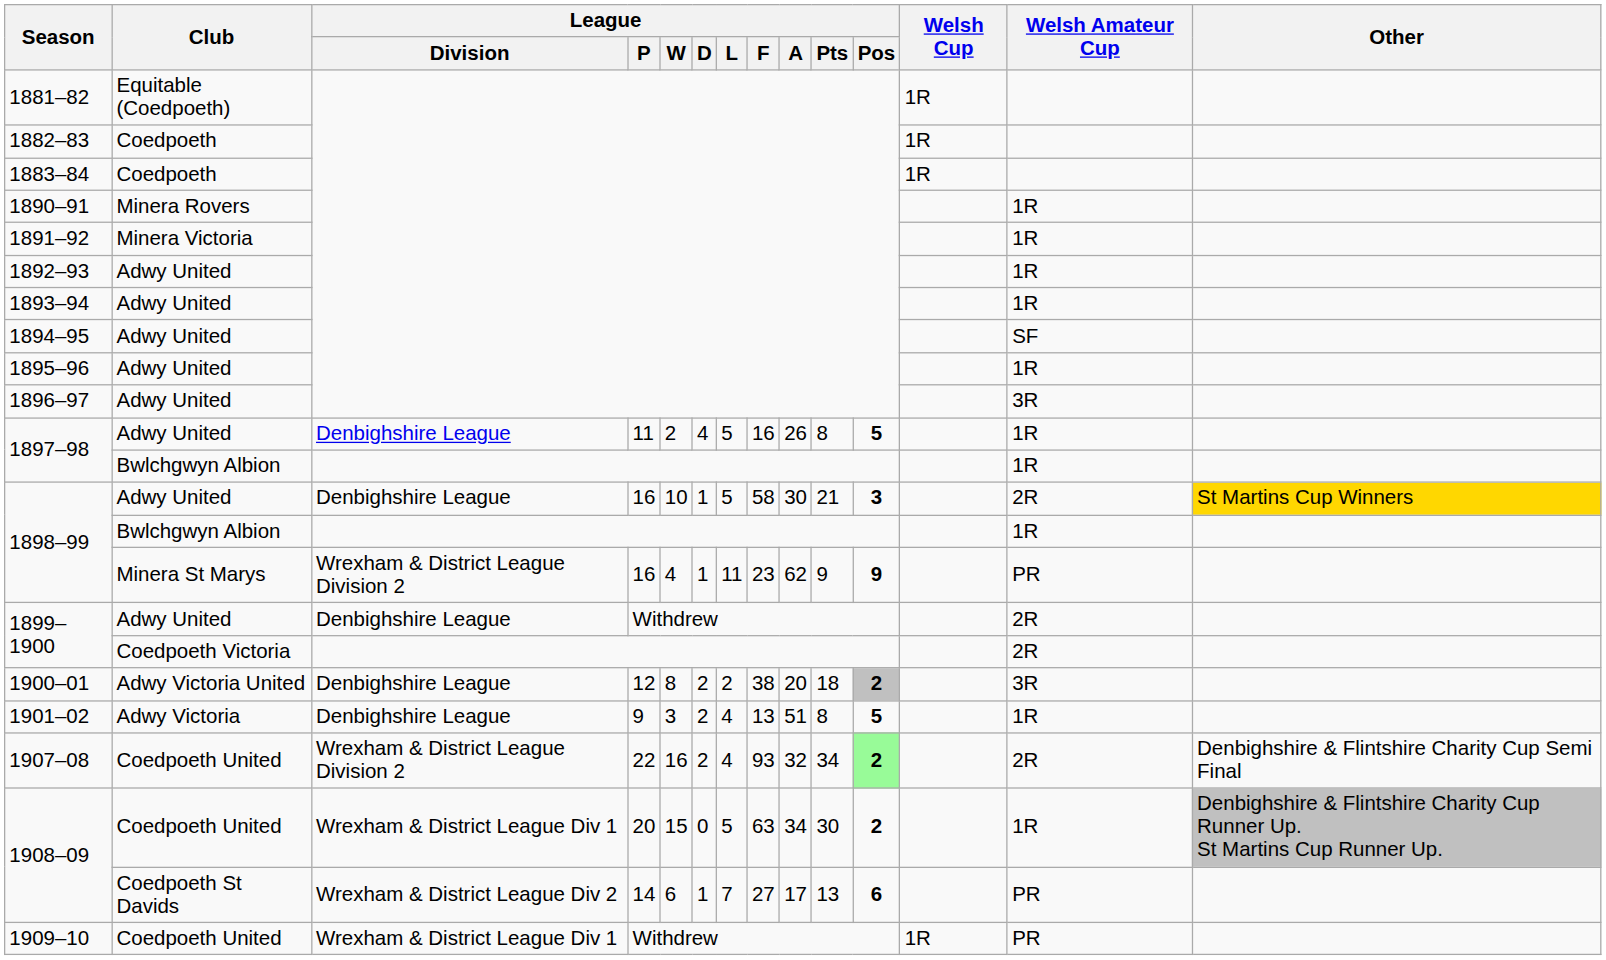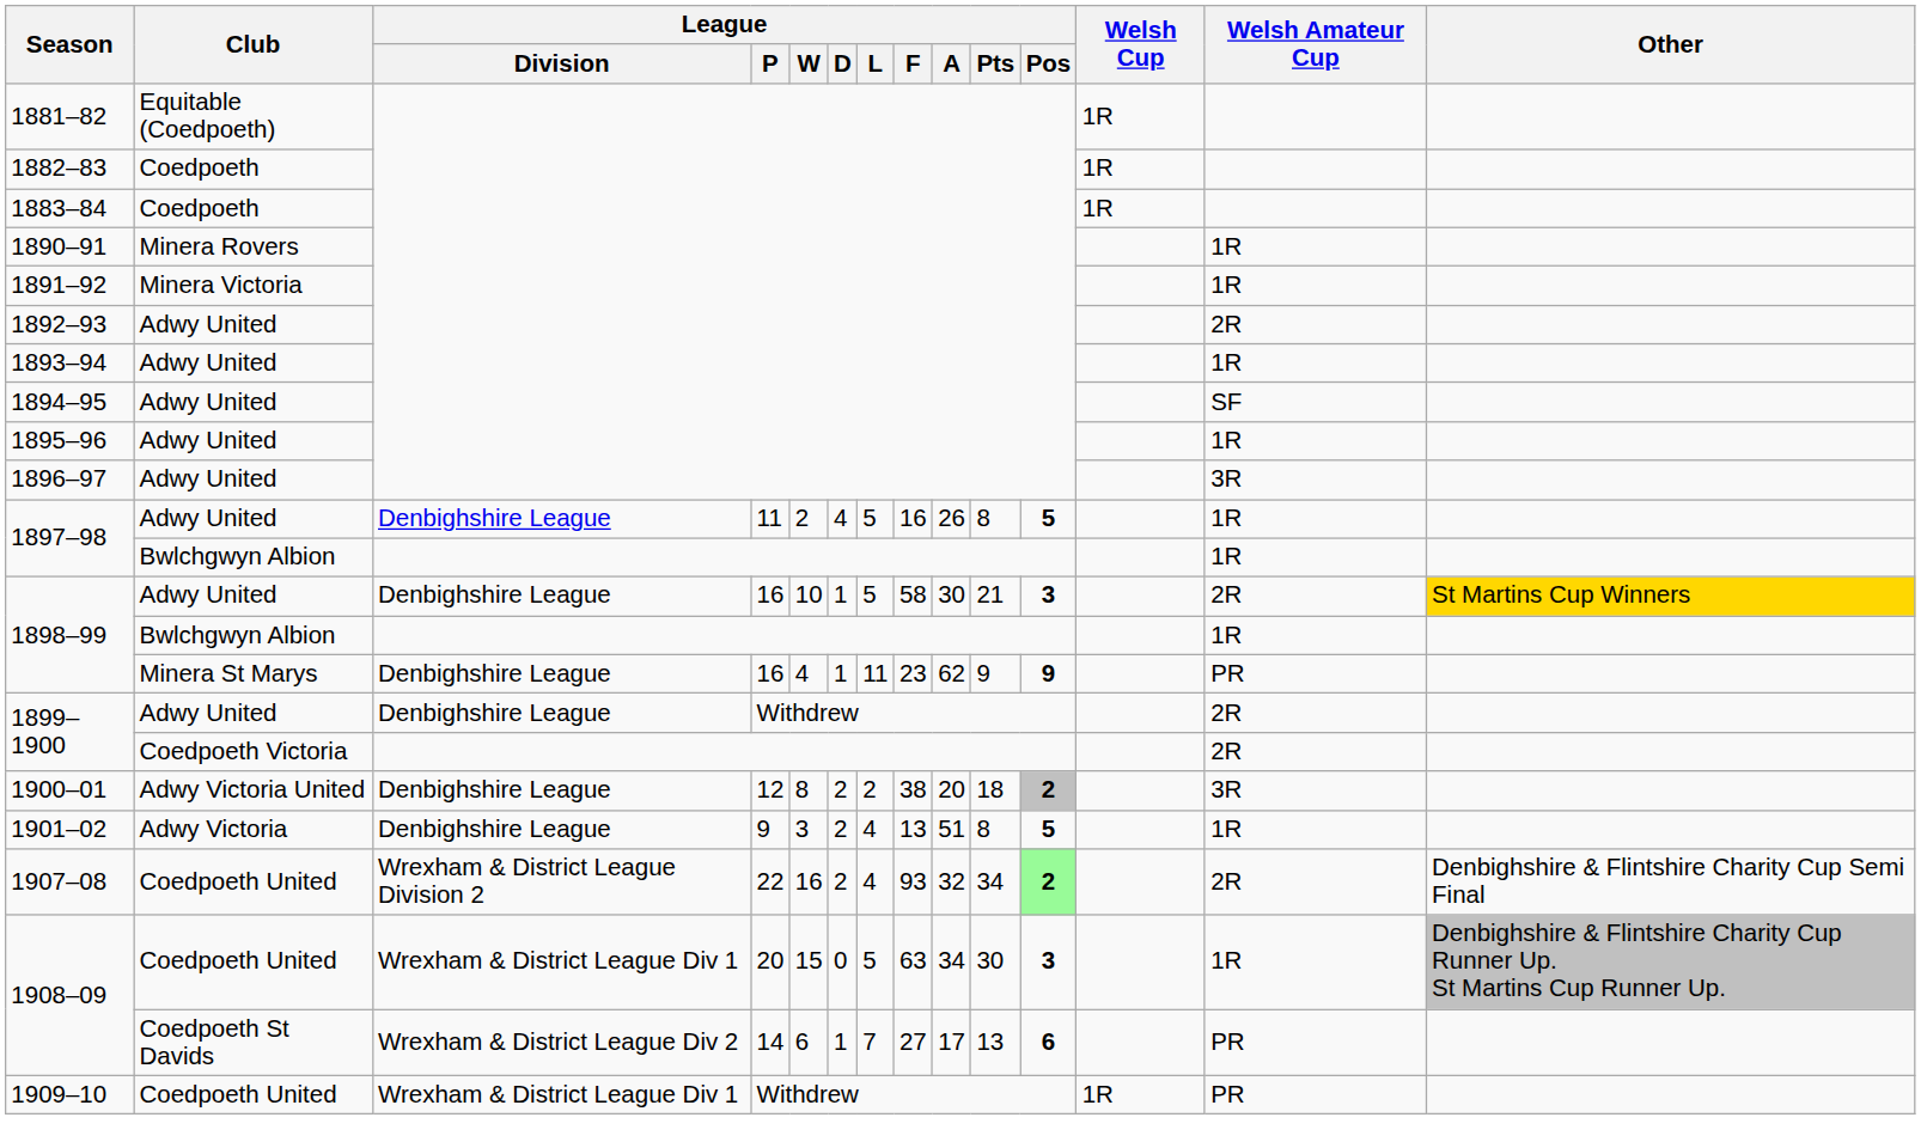 <table class="wikitable collapsible collapsed">
 <tr>
 <th rowspan="2">Season</th>
 <th rowspan="2">Club</th>
 <th colspan="9">League</th>
 <th rowspan="2"><a href='#'>Welsh Cup</a></th>
 <th rowspan="2"><a href='#'>Welsh Amateur Cup</a></th>
 <th rowspan="2">Other</th>
 </tr>
 <tr>
 <th>Division</th>
 <th>P</th>
 <th>W</th>
 <th>D</th>
 <th>L</th>
 <th>F</th>
 <th>A</th>
 <th>Pts</th>
 <th>Pos</th>
 </tr>
 <tr>
 <td>1881–82</td>
 <td>Equitable (Coedpoeth)</td>
 <td colspan="9" rowspan="10"></td>
 <td>1R</td>
 <td></td>
 <td></td>
 </tr>
 <tr>
 <td>1882–83</td>
 <td>Coedpoeth</td>
 <td>1R</td>
 <td></td>
 <td></td>
 </tr>
 <tr>
 <td>1883–84</td>
 <td>Coedpoeth</td>
 <td>1R</td>
 <td></td>
 <td></td>
 </tr>
 <tr>
 <td>1890–91</td>
 <td>Minera Rovers</td>
 <td></td>
 <td>1R</td>
 <td></td>
 </tr>
 <tr>
 <td>1891–92</td>
 <td>Minera Victoria</td>
 <td></td>
 <td>1R</td>
 <td></td>
 </tr>
 <tr>
 <td>1892–93</td>
 <td>Adwy United</td>
 <td></td>
-<td>1R</td>
+<td>2R</td>
 <td></td>
 </tr>
 <tr>
 <td>1893–94</td>
 <td>Adwy United</td>
 <td></td>
 <td>1R</td>
 <td></td>
 </tr>
 <tr>
 <td>1894–95</td>
 <td>Adwy United</td>
 <td></td>
 <td>SF</td>
 <td></td>
 </tr>
 <tr>
 <td>1895–96</td>
 <td>Adwy United</td>
 <td></td>
 <td>1R</td>
 <td></td>
 </tr>
 <tr>
 <td>1896–97</td>
 <td>Adwy United</td>
 <td></td>
 <td>3R</td>
 <td></td>
 </tr>
 <tr>
 <td rowspan="2">1897–98</td>
 <td>Adwy United</td>
 <td><a href='#'>Denbighshire League</a></td>
 <td>11</td>
 <td>2</td>
 <td>4</td>
 <td>5</td>
 <td>16</td>
 <td>26</td>
 <td>8</td>
 <td align=center><strong>5</strong></td>
 <td></td>
 <td>1R</td>
 <td></td>
 </tr>
 <tr>
 <td>Bwlchgwyn Albion</td>
 <td colspan="9"></td>
 <td></td>
 <td>1R</td>
 <td></td>
 </tr>
 <tr>
 <td rowspan="3">1898–99</td>
 <td>Adwy United</td>
 <td>Denbighshire League</td>
 <td>16</td>
 <td>10</td>
 <td>1</td>
 <td>5</td>
 <td>58</td>
 <td>30</td>
 <td>21</td>
 <td align=center><strong>3</strong></td>
 <td></td>
 <td>2R</td>
 <td bgcolor="Gold">St Martins Cup Winners</td>
 </tr>
 <tr>
 <td>Bwlchgwyn Albion</td>
 <td colspan="9"></td>
 <td></td>
 <td>1R</td>
 <td></td>
 </tr>
 <tr>
 <td>Minera St Marys</td>
-<td>Wrexham & District League Division 2</td>
+<td>Denbighshire League</td>
 <td>16</td>
 <td>4</td>
 <td>1</td>
 <td>11</td>
 <td>23</td>
 <td>62</td>
 <td>9</td>
 <td align=center><strong>9</strong></td>
 <td></td>
 <td>PR</td>
 <td></td>
 </tr>
 <tr>
 <td rowspan="2">1899–1900</td>
 <td>Adwy United</td>
 <td>Denbighshire League</td>
 <td colspan="8">Withdrew</td>
 <td></td>
 <td>2R</td>
 <td></td>
 </tr>
 <tr>
 <td>Coedpoeth Victoria</td>
 <td colspan="9"></td>
 <td></td>
 <td>2R</td>
 <td></td>
 </tr>
 <tr>
 <td>1900–01</td>
 <td>Adwy Victoria United</td>
 <td>Denbighshire League</td>
 <td>12</td>
 <td>8</td>
 <td>2</td>
 <td>2</td>
 <td>38</td>
 <td>20</td>
 <td>18</td>
 <td align=center bgcolor="Silver"><strong>2</strong></td>
 <td></td>
 <td>3R</td>
 <td></td>
 </tr>
 <tr>
 <td>1901–02</td>
 <td>Adwy Victoria</td>
 <td>Denbighshire League</td>
 <td>9</td>
 <td>3</td>
 <td>2</td>
 <td>4</td>
 <td>13</td>
 <td>51</td>
 <td>8</td>
 <td align=center><strong>5</strong></td>
 <td></td>
 <td>1R</td>
 <td></td>
 </tr>
 <tr>
 <td>1907–08</td>
 <td>Coedpoeth United</td>
 <td>Wrexham & District League Division 2</td>
 <td>22</td>
 <td>16</td>
 <td>2</td>
 <td>4</td>
 <td>93</td>
 <td>32</td>
 <td>34</td>
 <td align=center bgcolor="PaleGreen"><strong>2</strong></td>
 <td></td>
 <td>2R</td>
 <td>Denbighshire & Flintshire Charity Cup Semi Final</td>
 </tr>
 <tr>
 <td rowspan="2">1908–09</td>
 <td>Coedpoeth United</td>
 <td>Wrexham & District League Div 1</td>
 <td>20</td>
 <td>15</td>
 <td>0</td>
 <td>5</td>
 <td>63</td>
 <td>34</td>
 <td>30</td>
-<td align=center><strong>2</strong></td>
+<td align=center><strong>3</strong></td>
 <td></td>
 <td>1R</td>
 <td bgcolor="Silver">Denbighshire & Flintshire Charity Cup Runner Up.<br>St Martins Cup Runner Up.</td>
 </tr>
 <tr>
 <td>Coedpoeth St Davids</td>
 <td>Wrexham & District League Div 2</td>
 <td>14</td>
 <td>6</td>
 <td>1</td>
 <td>7</td>
 <td>27</td>
 <td>17</td>
 <td>13</td>
 <td align=center><strong>6</strong></td>
 <td></td>
 <td>PR</td>
 <td></td>
 </tr>
 <tr>
 <td>1909–10</td>
 <td>Coedpoeth United</td>
 <td>Wrexham & District League Div 1</td>
 <td colspan="8">Withdrew</td>
 <td>1R</td>
 <td>PR</td>
 <td></td>
 </tr>
 </table>
